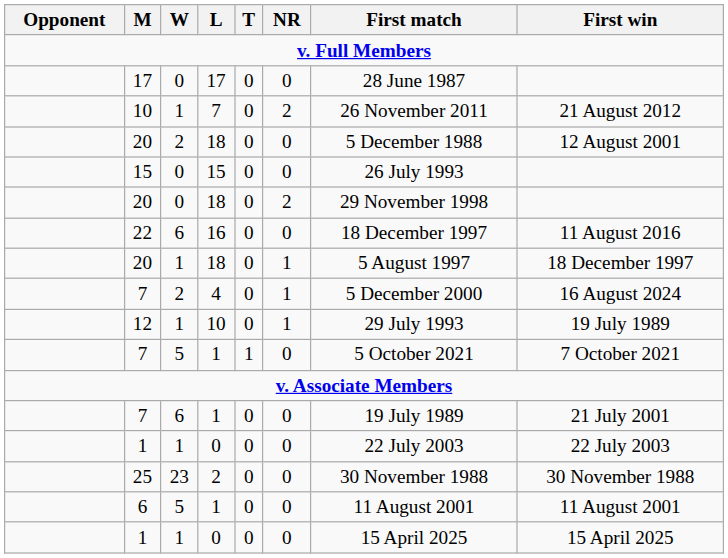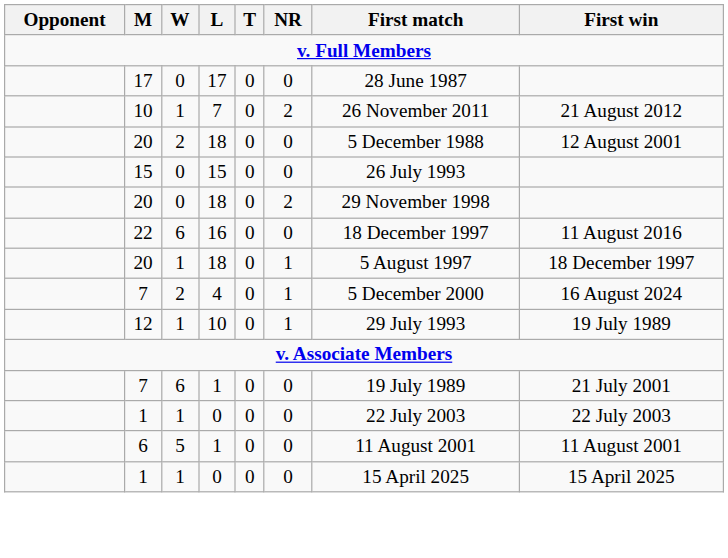 <table class="wikitable" style="text-align: center; width: 600px;">
 <tr>
 <th>Opponent</th>
 <th>M</th>
 <th>W</th>
 <th>L</th>
 <th>T</th>
 <th>NR</th>
 <th>First match</th>
 <th>First win</th>
 </tr>
 <tr>
 <td colspan="8" style="text-align: center;"><strong><a href='#'>v. Full Members</a></strong></td>
 </tr>
 <tr>
 <td align=left></td>
 <td>17</td>
 <td>0</td>
 <td>17</td>
 <td>0</td>
 <td>0</td>
 <td>28 June 1987</td>
 <td></td>
 </tr>
 <tr>
 <td align=left></td>
 <td>10</td>
 <td>1</td>
 <td>7</td>
 <td>0</td>
 <td>2</td>
 <td>26 November 2011</td>
 <td>21 August 2012</td>
 </tr>
 <tr>
 <td align=left></td>
 <td>20</td>
 <td>2</td>
 <td>18</td>
 <td>0</td>
 <td>0</td>
 <td>5 December 1988</td>
 <td>12 August 2001</td>
 </tr>
 <tr>
 <td align=left></td>
 <td>15</td>
 <td>0</td>
 <td>15</td>
 <td>0</td>
 <td>0</td>
 <td>26 July 1993</td>
 <td></td>
 </tr>
 <tr>
 <td align=left></td>
 <td>20</td>
 <td>0</td>
 <td>18</td>
 <td>0</td>
 <td>2</td>
 <td>29 November 1998</td>
 <td></td>
 </tr>
 <tr>
 <td align=left></td>
 <td>22</td>
 <td>6</td>
 <td>16</td>
 <td>0</td>
 <td>0</td>
 <td>18 December 1997</td>
 <td>11 August 2016</td>
 </tr>
 <tr>
 <td align=left></td>
 <td>20</td>
 <td>1</td>
 <td>18</td>
 <td>0</td>
 <td>1</td>
 <td>5 August 1997</td>
 <td>18 December 1997</td>
 </tr>
 <tr>
 <td align=left></td>
 <td>7</td>
 <td>2</td>
 <td>4</td>
 <td>0</td>
 <td>1</td>
 <td>5 December 2000</td>
 <td>16 August 2024</td>
 </tr>
 <tr>
 <td align=left></td>
 <td>12</td>
 <td>1</td>
 <td>10</td>
 <td>0</td>
 <td>1</td>
 <td>29 July 1993</td>
 <td>19 July 1989</td>
 </tr>
 <tr>
-<td align=left></td>
-<td>7</td>
-<td>5</td>
-<td>1</td>
-<td>1</td>
-<td>0</td>
-<td>5 October 2021</td>
-<td>7 October 2021</td>
-</tr>
-<tr>
 <td colspan="8" style="text-align: center;"><strong><a href='#'>v. Associate Members</a></strong></td>
 </tr>
 <tr>
 <td align=left></td>
 <td>7</td>
 <td>6</td>
 <td>1</td>
 <td>0</td>
 <td>0</td>
 <td>19 July 1989</td>
 <td>21 July 2001</td>
 </tr>
 <tr>
 <td align=left></td>
 <td>1</td>
 <td>1</td>
 <td>0</td>
 <td>0</td>
 <td>0</td>
 <td>22 July 2003</td>
 <td>22 July 2003</td>
 </tr>
 <tr>
 <td align=left></td>
-<td>25</td>
-<td>23</td>
-<td>2</td>
-<td>0</td>
-<td>0</td>
-<td>30 November 1988</td>
-<td>30 November 1988</td>
-</tr>
-<tr>
-<td align=left></td>
 <td>6</td>
 <td>5</td>
 <td>1</td>
 <td>0</td>
 <td>0</td>
 <td>11 August 2001</td>
 <td>11 August 2001</td>
 </tr>
 <tr>
 <td align=left></td>
 <td>1</td>
 <td>1</td>
 <td>0</td>
 <td>0</td>
 <td>0</td>
 <td>15 April 2025</td>
 <td>15 April 2025</td>
 </tr>
 </table>
